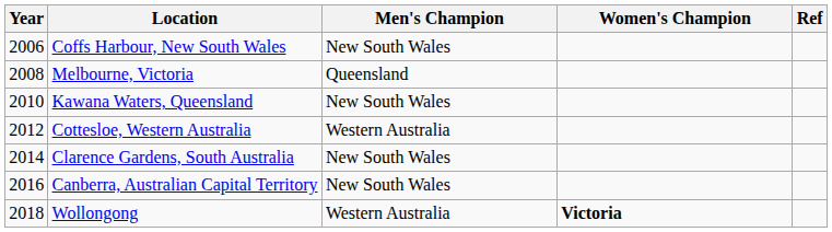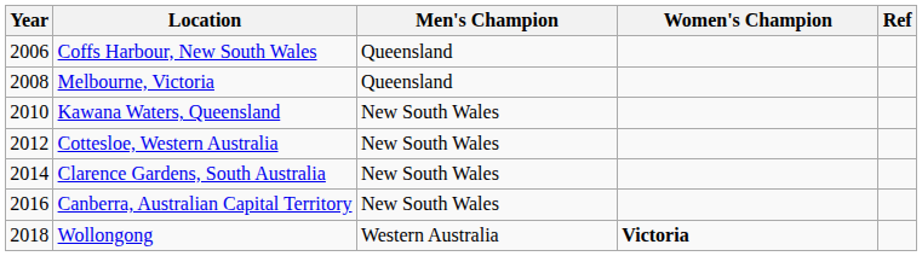 <table class="wikitable">
 <tr>
 <th>Year</th>
 <th>Location</th>
 <th style="width:13em;">Men's Champion</th>
 <th style="width:13em;">Women's Champion</th>
 <th>Ref</th>
 </tr>
 <tr>
 <td>2006</td>
 <td><a href='#'>Coffs Harbour, New South Wales</a></td>
-<td>New South Wales</td>
+<td>Queensland</td>
 <td></td>
 <td></td>
 </tr>
 <tr>
 <td>2008</td>
 <td><a href='#'>Melbourne, Victoria</a></td>
 <td>Queensland</td>
 <td></td>
 <td></td>
 </tr>
 <tr>
 <td>2010</td>
 <td><a href='#'>Kawana Waters, Queensland</a></td>
 <td>New South Wales</td>
 <td></td>
 <td></td>
 </tr>
 <tr>
 <td>2012</td>
 <td><a href='#'>Cottesloe, Western Australia</a></td>
-<td>Western Australia</td>
+<td>New South Wales</td>
 <td></td>
 <td></td>
 </tr>
 <tr>
 <td>2014</td>
 <td><a href='#'>Clarence Gardens, South Australia</a></td>
 <td>New South Wales</td>
 <td></td>
 <td></td>
 </tr>
 <tr>
 <td>2016</td>
 <td><a href='#'>Canberra, Australian Capital Territory</a></td>
 <td>New South Wales</td>
 <td></td>
 <td></td>
 </tr>
 <tr>
 <td>2018</td>
 <td><a href='#'>Wollongong</a></td>
 <td>Western Australia</td>
 <td><strong>Victoria</strong></td>
 <td></td>
 </tr>
 <tr>
 </tr>
 </table>
